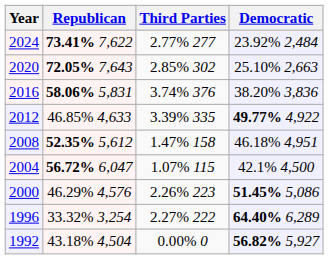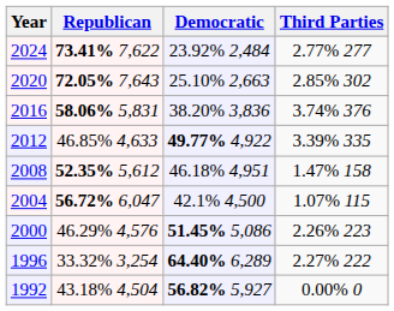 <table class="wikitable" style="float:right; font-size:95%;">
 <tr bgcolor=lightgrey>
 <th>Year</th>
 <th><a href='#'>Republican</a></th>
+<th><a href='#'>Democratic</a></th>
 <th><a href='#'>Third Parties</a></th>
-<th><a href='#'>Democratic</a></th>
 </tr>
 <tr>
 <td align="center" bgcolor="#fff3f3"><a href='#'>2024</a></td>
 <td align="center" bgcolor="#fff3f3"><strong>73.41%</strong> <em>7,622</em></td>
+<td align="center" bgcolor="#f0f0ff">23.92% <em>2,484</em></td>
 <td align="center">2.77% <em>277</em></td>
-<td align="center" bgcolor="#f0f0ff">23.92% <em>2,484</em></td>
 </tr>
 <tr>
 <td align="center" bgcolor="#fff3f3"><a href='#'>2020</a></td>
 <td align="center" bgcolor="#fff3f3"><strong>72.05%</strong> <em>7,643</em></td>
+<td align="center" bgcolor="#f0f0ff">25.10% <em>2,663</em></td>
 <td align="center">2.85% <em>302</em></td>
-<td align="center" bgcolor="#f0f0ff">25.10% <em>2,663</em></td>
 </tr>
 <tr>
 <td align="center" bgcolor="#fff3f3"><a href='#'>2016</a></td>
 <td align="center" bgcolor="#fff3f3"><strong>58.06%</strong> <em>5,831</em></td>
+<td align="center" bgcolor="#f0f0ff">38.20% <em>3,836</em></td>
 <td align="center">3.74% <em>376</em></td>
-<td align="center" bgcolor="#f0f0ff">38.20% <em>3,836</em></td>
 </tr>
 <tr>
 <td align="center" bgcolor="#f0f0ff"><a href='#'>2012</a></td>
 <td align="center" bgcolor="#fff3f3">46.85% <em>4,633</em></td>
+<td align="center" bgcolor="#f0f0ff"><strong>49.77%</strong> <em>4,922</em></td>
 <td align="center">3.39% <em>335</em></td>
-<td align="center" bgcolor="#f0f0ff"><strong>49.77%</strong> <em>4,922</em></td>
 </tr>
 <tr>
 <td align="center" bgcolor="#f0f0ff"><a href='#'>2008</a></td>
 <td align="center" bgcolor="#fff3f3"><strong>52.35%</strong> <em>5,612</em></td>
+<td align="center" bgcolor="#f0f0ff">46.18% <em>4,951</em></td>
 <td align="center">1.47% <em>158</em></td>
-<td align="center" bgcolor="#f0f0ff">46.18% <em>4,951</em></td>
 </tr>
 <tr>
 <td align="center" bgcolor="#fff3f3"><a href='#'>2004</a></td>
 <td align="center" bgcolor="#fff3f3"><strong>56.72%</strong> <em>6,047</em></td>
+<td align="center" bgcolor="#f0f0ff">42.1% <em>4,500</em></td>
 <td align="center">1.07% <em>115</em></td>
-<td align="center" bgcolor="#f0f0ff">42.1% <em>4,500</em></td>
 </tr>
 <tr>
 <td align="center" bgcolor="#f0f0ff"><a href='#'>2000</a></td>
 <td align="center" bgcolor="#fff3f3">46.29% <em>4,576</em></td>
+<td align="center" bgcolor="#f0f0ff"><strong>51.45%</strong> <em>5,086</em></td>
 <td align="center">2.26% <em>223</em></td>
-<td align="center" bgcolor="#f0f0ff"><strong>51.45%</strong> <em>5,086</em></td>
 </tr>
 <tr>
 <td align="center" bgcolor="#f0f0ff"><a href='#'>1996</a></td>
 <td align="center" bgcolor="#fff3f3">33.32% <em>3,254</em></td>
+<td align="center" bgcolor="#f0f0ff"><strong>64.40%</strong> <em>6,289</em></td>
 <td align="center">2.27% <em>222</em></td>
-<td align="center" bgcolor="#f0f0ff"><strong>64.40%</strong> <em>6,289</em></td>
 </tr>
 <tr>
 <td align="center" bgcolor="#f0f0ff"><a href='#'>1992</a></td>
 <td align="center" bgcolor="#fff3f3">43.18% <em>4,504</em></td>
+<td align="center" bgcolor="#f0f0ff"><strong>56.82%</strong> <em>5,927</em></td>
 <td align="center">0.00% <em>0</em></td>
-<td align="center" bgcolor="#f0f0ff"><strong>56.82%</strong> <em>5,927</em></td>
 </tr>
 </table>
